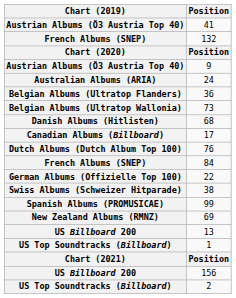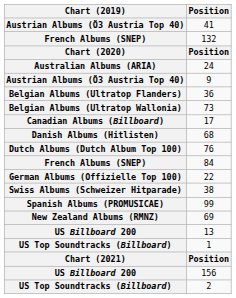 <table class="wikitable sortable plainrowheaders" style="text-align:center">
 <tr>
 <th scope="col">Chart (2019)</th>
 <th scope="col">Position</th>
 </tr>
 <tr>
 <th scope="row">Austrian Albums (Ö3 Austria Top 40)</th>
 <td>41</td>
 </tr>
 <tr>
 <th scope="row">French Albums (SNEP)</th>
 <td>132</td>
 </tr>
 <tr>
 <th scope="col">Chart (2020)</th>
 <th scope="col">Position</th>
 </tr>
 <tr>
+<th scope="row">Australian Albums (ARIA)</th>
+<td>24</td>
+</tr>
+<tr>
 <th scope="row">Austrian Albums (Ö3 Austria Top 40)</th>
 <td>9</td>
-</tr>
-<tr>
-<th scope="row">Australian Albums (ARIA)</th>
-<td>24</td>
 </tr>
 <tr>
 <th scope="row">Belgian Albums (Ultratop Flanders)</th>
 <td>36</td>
 </tr>
 <tr>
 <th scope="row">Belgian Albums (Ultratop Wallonia)</th>
 <td>73</td>
 </tr>
 <tr>
+<th scope="row">Canadian Albums (<em>Billboard</em>)</th>
+<td>17</td>
+</tr>
+<tr>
 <th scope="row">Danish Albums (Hitlisten)</th>
 <td>68</td>
-</tr>
-<tr>
-<th scope="row">Canadian Albums (<em>Billboard</em>)</th>
-<td>17</td>
 </tr>
 <tr>
 <th scope="row">Dutch Albums (Dutch Album Top 100)</th>
 <td>76</td>
 </tr>
 <tr>
 <th scope="row">French Albums (SNEP)</th>
 <td>84</td>
 </tr>
 <tr>
 <th scope="row">German Albums (Offizielle Top 100)</th>
 <td>22</td>
 </tr>
 <tr>
 <th scope="row">Swiss Albums (Schweizer Hitparade)</th>
 <td>38</td>
 </tr>
 <tr>
 <th scope="row">Spanish Albums (PROMUSICAE)</th>
 <td>99</td>
 </tr>
 <tr>
 <th scope="row">New Zealand Albums (RMNZ)</th>
 <td>69</td>
 </tr>
 <tr>
 <th scope="row">US <em>Billboard</em> 200</th>
 <td>13</td>
 </tr>
 <tr>
 <th scope="row">US Top Soundtracks (<em>Billboard</em>)</th>
 <td>1</td>
 </tr>
 <tr>
 <th scope="col">Chart (2021)</th>
 <th scope="col">Position</th>
 </tr>
 <tr>
 <th scope="row">US <em>Billboard</em> 200</th>
 <td>156</td>
 </tr>
 <tr>
 <th scope="row">US Top Soundtracks (<em>Billboard</em>)</th>
 <td>2</td>
 </tr>
 </table>
